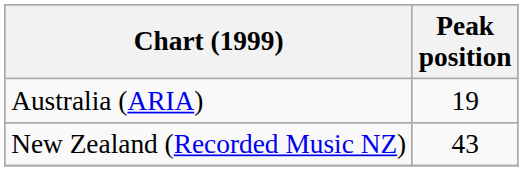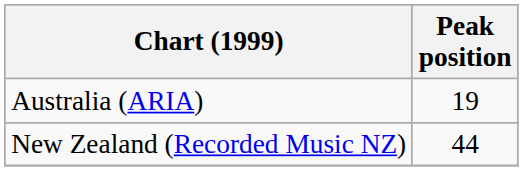 <table class="wikitable">
 <tr>
 <th>Chart (1999)</th>
 <th>Peak<br>position</th>
 </tr>
 <tr>
 <td>Australia (<a href='#'>ARIA</a>)</td>
 <td align="center">19</td>
 </tr>
 <tr>
 <td>New Zealand (<a href='#'>Recorded Music NZ</a>)</td>
-<td align="center">43</td>
+<td align="center">44</td>
 </tr>
 <tr>
 </tr>
 </table>
